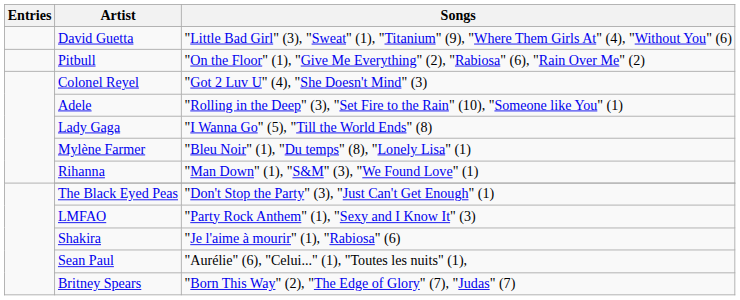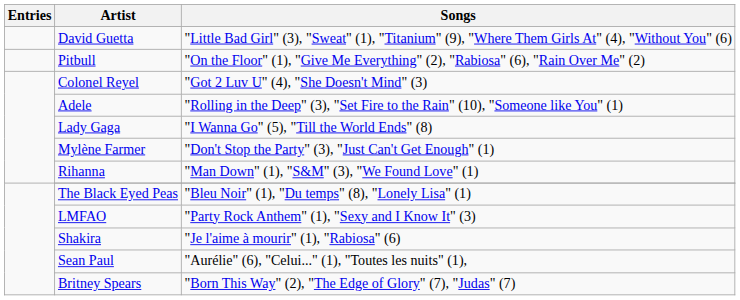 <table class="wikitable">
 <tr>
 <th>Entries</th>
 <th>Artist</th>
 <th>Songs</th>
 </tr>
 <tr>
 <td></td>
 <td><a href='#'>David Guetta</a></td>
 <td>"<a href='#'>Little Bad Girl</a>" (3), "<a href='#'>Sweat</a>" (1), "<a href='#'>Titanium</a>" (9), "<a href='#'>Where Them Girls At</a>" (4), "<a href='#'>Without You</a>" (6)</td>
 </tr>
 <tr>
 <td></td>
 <td><a href='#'>Pitbull</a></td>
 <td>"<a href='#'>On the Floor</a>" (1), "<a href='#'>Give Me Everything</a>" (2), "<a href='#'>Rabiosa</a>" (6), "<a href='#'>Rain Over Me</a>" (2)</td>
 </tr>
 <tr>
 <td rowspan="5"></td>
 <td><a href='#'>Colonel Reyel</a></td>
 <td>"<a href='#'>Got 2 Luv U</a>" (4), "<a href='#'>She Doesn't Mind</a>" (3)</td>
 </tr>
 <tr>
 <td><a href='#'>Adele</a></td>
 <td>"<a href='#'>Rolling in the Deep</a>" (3), "<a href='#'>Set Fire to the Rain</a>" (10), "<a href='#'>Someone like You</a>" (1)</td>
 </tr>
 <tr>
 <td><a href='#'>Lady Gaga</a></td>
 <td>"<a href='#'>I Wanna Go</a>" (5), "<a href='#'>Till the World Ends</a>" (8)</td>
 </tr>
 <tr>
 <td><a href='#'>Mylène Farmer</a></td>
-<td>"<a href='#'>Bleu Noir</a>" (1), "<a href='#'>Du temps</a>" (8), "<a href='#'>Lonely Lisa</a>" (1)</td>
+<td>"<a href='#'>Don't Stop the Party</a>" (3), "<a href='#'>Just Can't Get Enough</a>" (1)</td>
 </tr>
 <tr>
 <td><a href='#'>Rihanna</a></td>
 <td>"<a href='#'>Man Down</a>" (1), "<a href='#'>S&M</a>" (3), "<a href='#'>We Found Love</a>" (1)</td>
 </tr>
 <tr>
 <td rowspan="6"></td>
 </tr>
 <tr>
 <td><a href='#'>The Black Eyed Peas</a></td>
-<td>"<a href='#'>Don't Stop the Party</a>" (3), "<a href='#'>Just Can't Get Enough</a>" (1)</td>
+<td>"<a href='#'>Bleu Noir</a>" (1), "<a href='#'>Du temps</a>" (8), "<a href='#'>Lonely Lisa</a>" (1)</td>
 </tr>
 <tr>
 <td><a href='#'>LMFAO</a></td>
 <td>"<a href='#'>Party Rock Anthem</a>" (1), "<a href='#'>Sexy and I Know It</a>" (3)</td>
 </tr>
 <tr>
 <td><a href='#'>Shakira</a></td>
 <td>"<a href='#'>Je l'aime à mourir</a>" (1), "<a href='#'>Rabiosa</a>" (6)</td>
 </tr>
 <tr>
 <td><a href='#'>Sean Paul</a></td>
 <td>"Aurélie" (6), "Celui..." (1), "Toutes les nuits" (1),</td>
 </tr>
 <tr>
 <td><a href='#'>Britney Spears</a></td>
 <td>"<a href='#'>Born This Way</a>" (2), "<a href='#'>The Edge of Glory</a>" (7), "<a href='#'>Judas</a>" (7)</td>
 </tr>
 </table>
